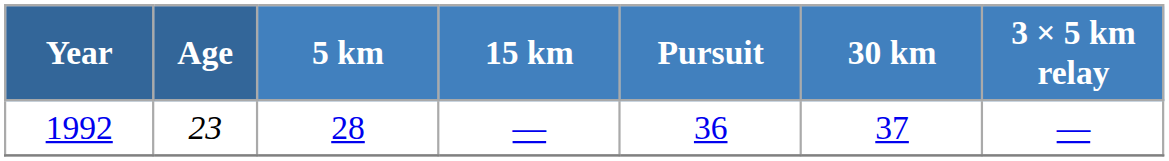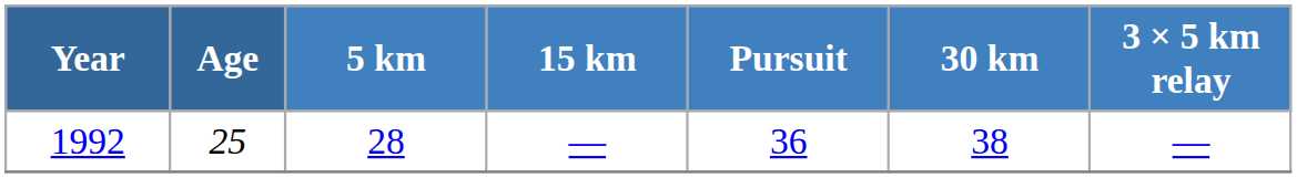 <table class="wikitable" style="font-size:95%; text-align:center; border:grey solid 1px; border-collapse:collapse; background:#ffffff;">
 <tr>
 <th style="background-color:#369; color:white; width:60px;"> Year </th>
 <th style="background-color:#369; color:white; width:40px;"> Age </th>
 <th style="background-color:#4180be; color:white; width:75px;"> 5 km </th>
 <th style="background-color:#4180be; color:white; width:75px;"> 15 km </th>
 <th style="background-color:#4180be; color:white; width:75px;"> Pursuit </th>
 <th style="background-color:#4180be; color:white; width:75px;"> 30 km </th>
 <th style="background-color:#4180be; color:white; width:75px;"> 3 × 5 km <br> relay </th>
 </tr>
 <tr>
 <td><a href='#'>1992</a></td>
-<td><em>23</em></td>
+<td><em>25</em></td>
 <td><a href='#'>28</a></td>
 <td><a href='#'>—</a></td>
 <td><a href='#'>36</a></td>
-<td><a href='#'>37</a></td>
+<td><a href='#'>38</a></td>
 <td><a href='#'>—</a></td>
 </tr>
 <tr>
 </tr>
 </table>
